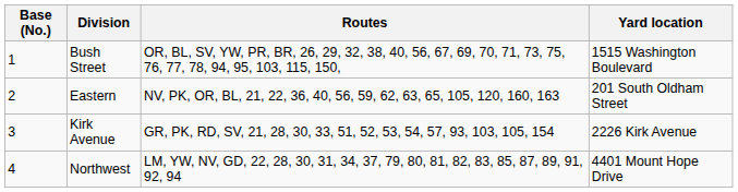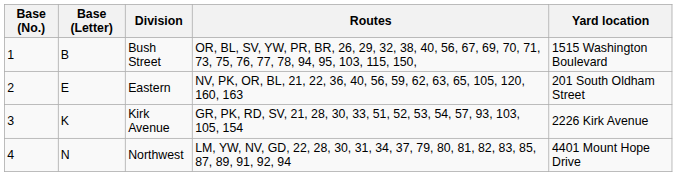 <table class="wikitable">
 <tr>
 <th>Base (No.)</th>
+<th>Base (Letter)</th>
 <th>Division</th>
 <th>Routes</th>
 <th>Yard location</th>
 </tr>
 <tr>
 <td rowspan=1>1</td>
+<td rowspan=1>B</td>
 <td rowspan=1>Bush Street</td>
 <td rowspan=1>OR, BL, SV, YW, PR, BR, 26, 29, 32, 38, 40, 56, 67, 69, 70, 71, 73, 75, 76, 77, 78, 94, 95, 103, 115, 150,</td>
 <td rowspan=1>1515 Washington Boulevard</td>
 </tr>
 <tr>
 <td rowspan=1>2</td>
+<td rowspan=1>E</td>
 <td rowspan=1>Eastern</td>
 <td rowspan=1>NV, PK, OR, BL, 21, 22, 36, 40, 56, 59, 62, 63, 65, 105, 120, 160, 163</td>
 <td rowspan=1>201 South Oldham Street</td>
 </tr>
 <tr>
 <td rowspan=1>3</td>
+<td rowspan=1>K</td>
 <td rowspan=1>Kirk Avenue</td>
 <td rowspan=1>GR, PK, RD, SV, 21, 28, 30, 33, 51, 52, 53, 54, 57, 93, 103, 105, 154</td>
 <td rowspan=1>2226 Kirk Avenue</td>
 </tr>
 <tr>
 <td rowspan=1>4</td>
+<td rowspan=1>N</td>
 <td rowspan=1>Northwest</td>
 <td rowspan=1>LM, YW, NV, GD, 22, 28, 30, 31, 34, 37, 79, 80, 81, 82, 83, 85, 87, 89, 91, 92, 94</td>
 <td rowspan=1>4401 Mount Hope Drive</td>
 </tr>
 </table>
